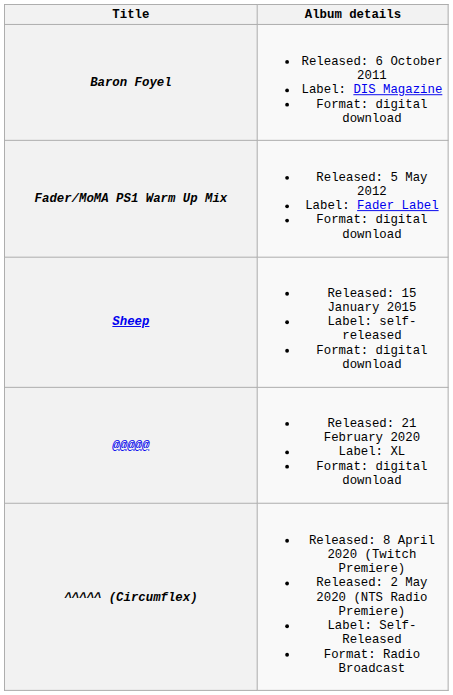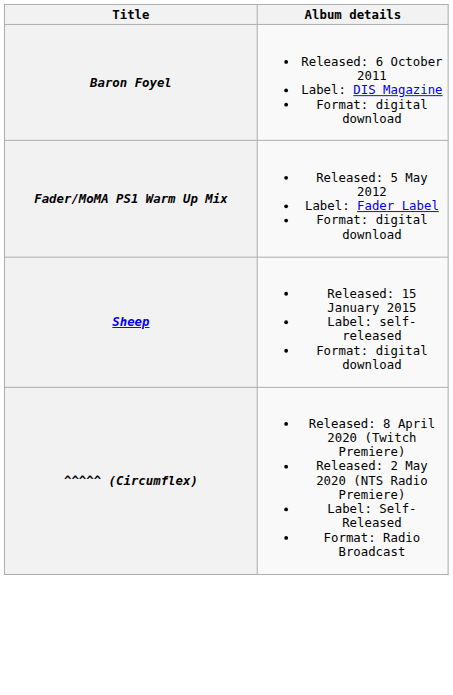 <table class="wikitable plainrowheaders" style="text-align:center;">
 <tr>
 <th scope="col" style="width:20em;">Title</th>
 <th scope="col" style="width:15em;">Album details</th>
 </tr>
 <tr>
 <th scope="row"><em>Baron Foyel</em></th>
 <td><br><ul><li>Released: 6 October 2011</li><li>Label: <a href='#'>DIS Magazine</a></li><li>Format: digital download</li></ul></td>
 </tr>
 <tr>
 <th scope="row"><em>Fader/MoMA PS1 Warm Up Mix</em></th>
 <td><br><ul><li>Released: 5 May 2012</li><li>Label: <a href='#'>Fader Label</a></li><li>Format: digital download</li></ul></td>
 </tr>
 <tr>
 <th scope="row"><em><a href='#'>Sheep</a></em></th>
 <td><br><ul><li>Released: 15 January 2015</li><li>Label: self-released</li><li>Format: digital download</li></ul></td>
 </tr>
 <tr>
-<th scope="row"><em><a href='#'>@@@@@</a></em></th>
-<td><br><ul><li>Released: 21 February 2020</li><li>Label: XL</li><li>Format: digital download</li></ul></td>
-</tr>
-<tr>
 <th scope="row"><em>^^^^^ (Circumflex)</em></th>
 <td><br><ul><li>Released: 8 April 2020 (Twitch Premiere)</li><li>Released: 2 May 2020 (NTS Radio Premiere)</li><li>Label: Self-Released</li><li>Format: Radio Broadcast</li></ul></td>
 </tr>
 </table>
